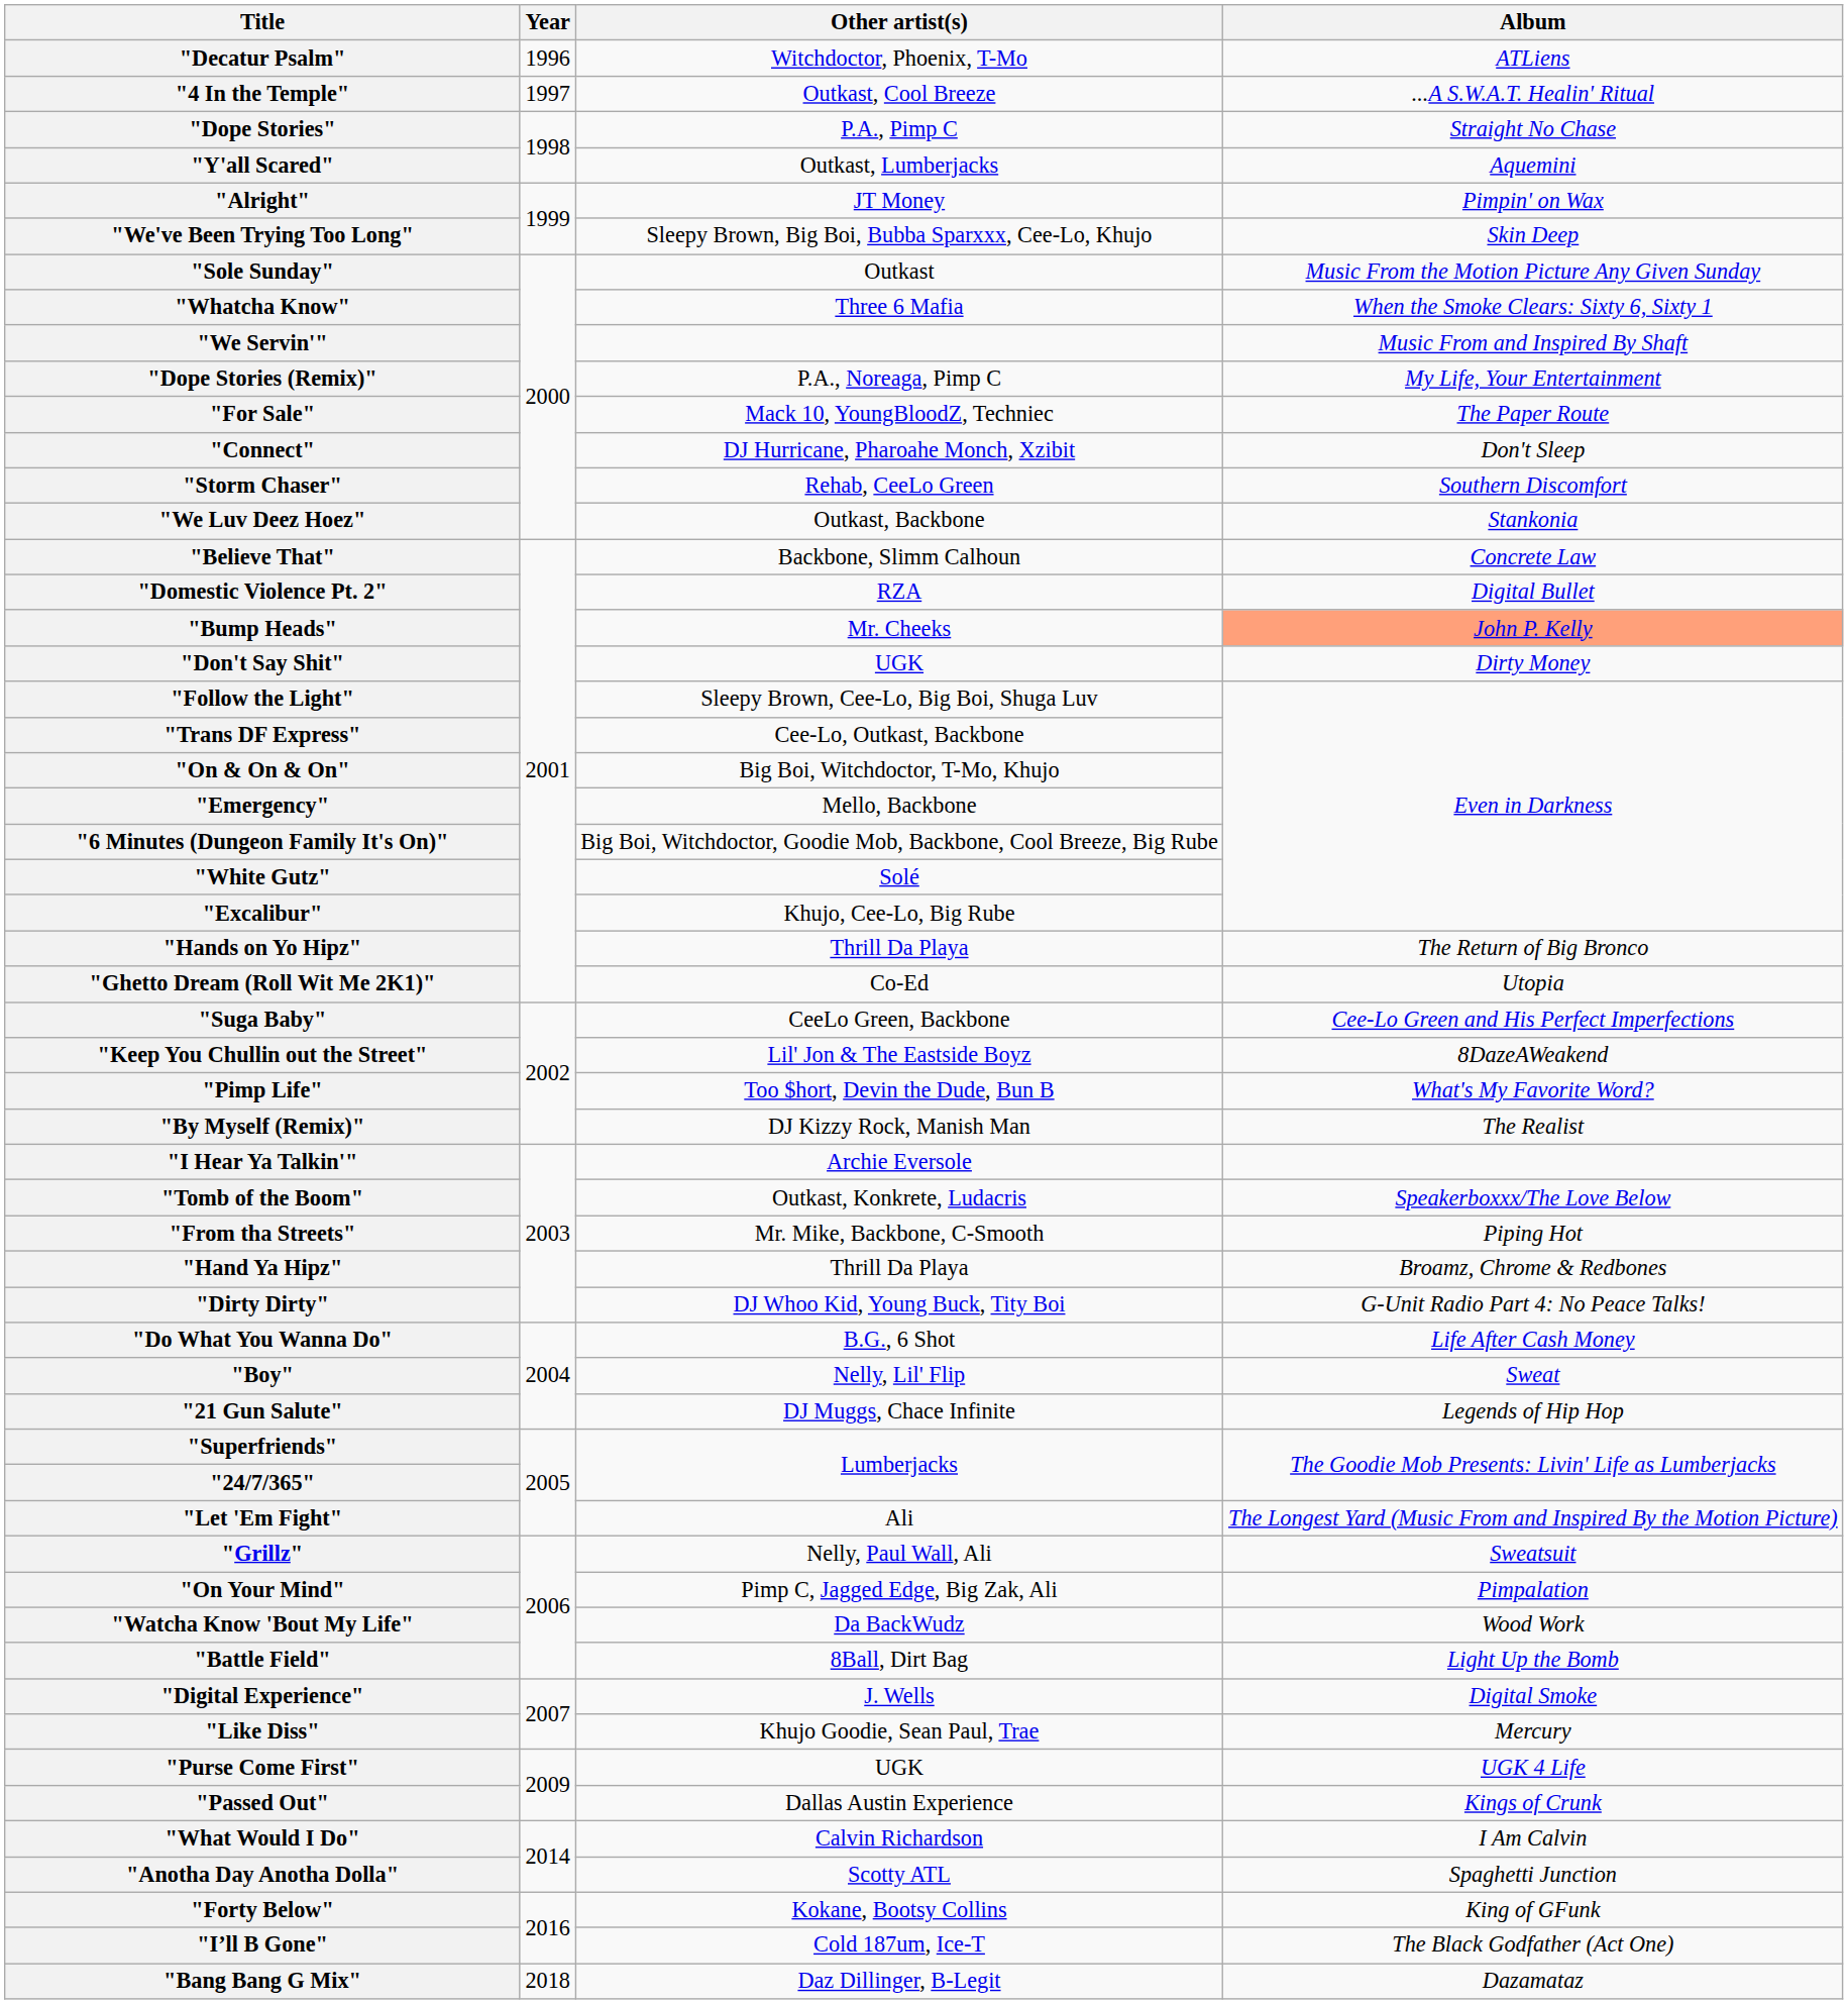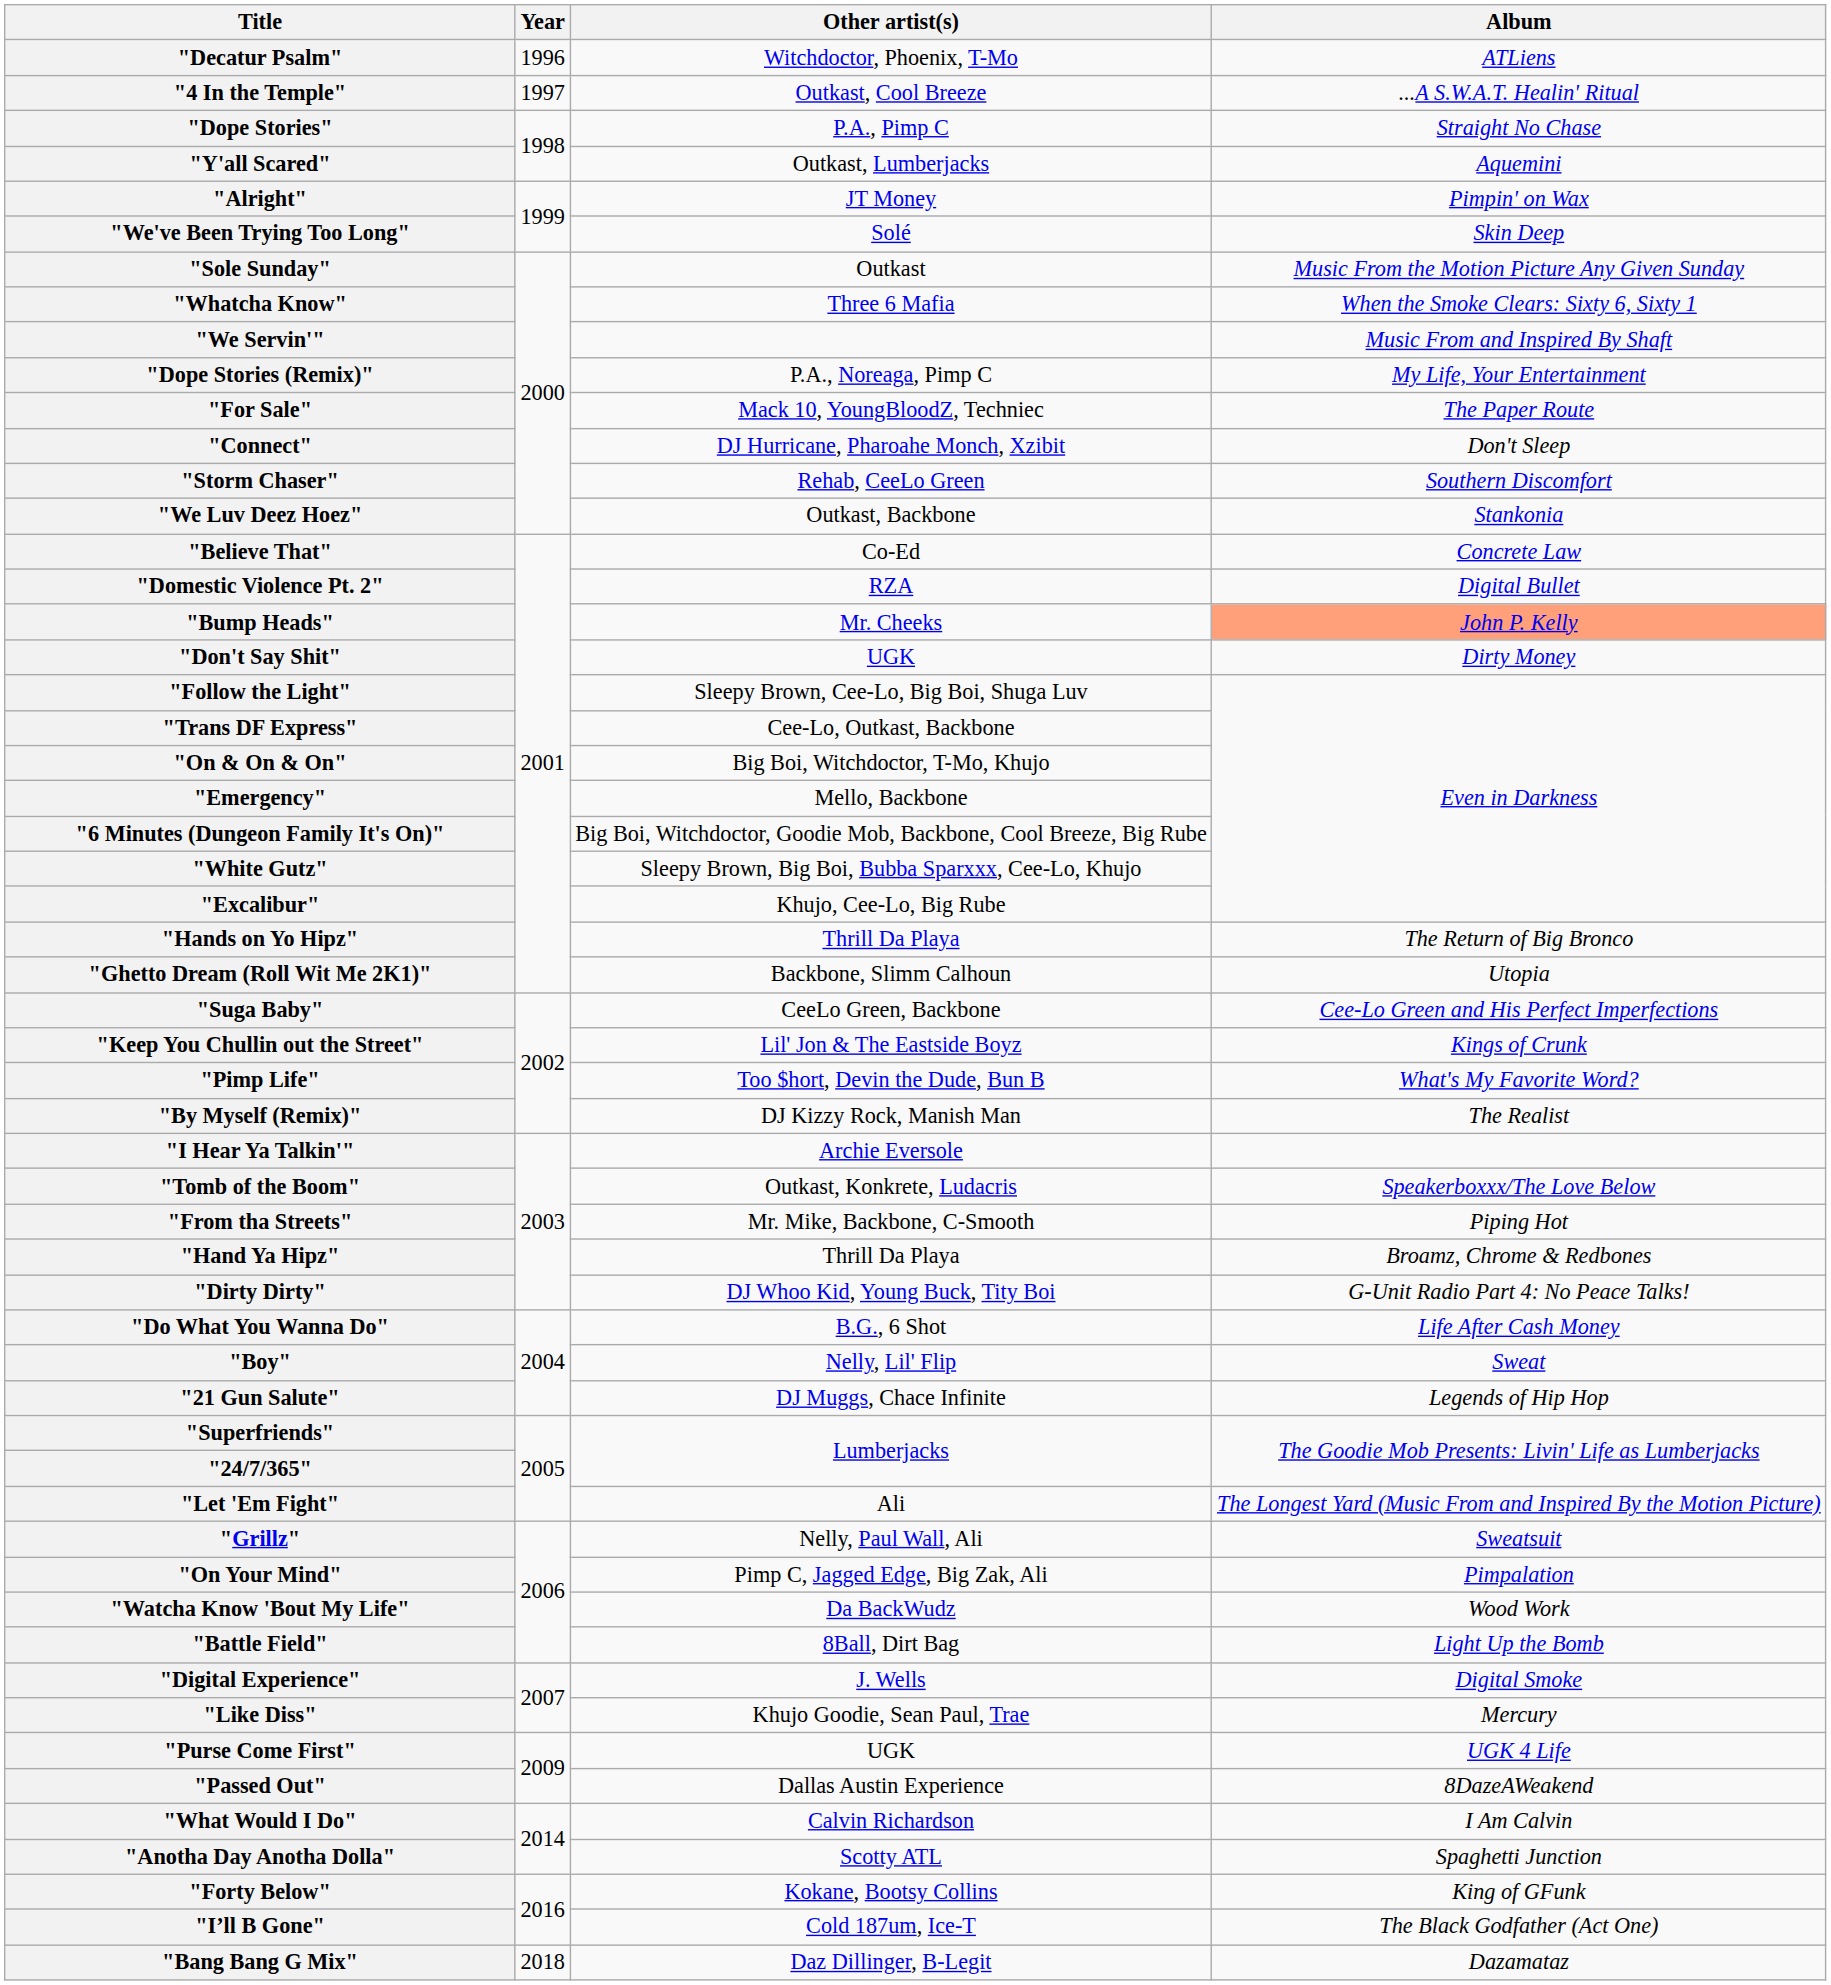 <table class="wikitable plainrowheaders" style="text-align:center;">
 <tr>
 <th scope="col" style="width:22.5em;">Title</th>
 <th scope="col">Year</th>
 <th scope="col">Other artist(s)</th>
 <th scope="col">Album</th>
 </tr>
 <tr>
 <th scope="row">"Decatur Psalm"</th>
 <td>1996</td>
 <td><a href='#'>Witchdoctor</a>, Phoenix, <a href='#'>T-Mo</a></td>
 <td><em><a href='#'>ATLiens</a></em></td>
 </tr>
 <tr>
 <th scope="row">"4 In the Temple"</th>
 <td>1997</td>
 <td><a href='#'>Outkast</a>, <a href='#'>Cool Breeze</a></td>
 <td><em>...<a href='#'>A S.W.A.T. Healin' Ritual</a></em></td>
 </tr>
 <tr>
 <th scope="row">"Dope Stories"</th>
 <td rowspan="2">1998</td>
 <td><a href='#'>P.A.</a>, <a href='#'>Pimp C</a></td>
 <td><em><a href='#'>Straight No Chase</a></em></td>
 </tr>
 <tr>
 <th scope="row">"Y'all Scared"</th>
 <td>Outkast, <a href='#'>Lumberjacks</a></td>
 <td><em><a href='#'>Aquemini</a></em></td>
 </tr>
 <tr>
 <th scope="row">"Alright"</th>
 <td rowspan="2">1999</td>
 <td><a href='#'>JT Money</a></td>
 <td><em><a href='#'>Pimpin' on Wax</a></em></td>
 </tr>
 <tr>
 <th scope="row">"We've Been Trying Too Long"</th>
-<td>Sleepy Brown, Big Boi, <a href='#'>Bubba Sparxxx</a>, Cee-Lo, Khujo</td>
+<td><a href='#'>Solé</a></td>
 <td><em><a href='#'>Skin Deep</a></em></td>
 </tr>
 <tr>
 <th scope="row">"Sole Sunday"</th>
 <td rowspan="8">2000</td>
 <td>Outkast</td>
 <td><em><a href='#'>Music From the Motion Picture Any Given Sunday</a></em></td>
 </tr>
 <tr>
 <th scope="row">"Whatcha Know"</th>
 <td><a href='#'>Three 6 Mafia</a></td>
 <td><em><a href='#'>When the Smoke Clears: Sixty 6, Sixty 1</a></em></td>
 </tr>
 <tr>
 <th scope="row">"We Servin'"</th>
 <td></td>
 <td><em><a href='#'>Music From and Inspired By Shaft</a></em></td>
 </tr>
 <tr>
 <th scope="row">"Dope Stories (Remix)"</th>
 <td>P.A., <a href='#'>Noreaga</a>, Pimp C</td>
 <td><em><a href='#'>My Life, Your Entertainment</a></em></td>
 </tr>
 <tr>
 <th scope="row">"For Sale"</th>
 <td><a href='#'>Mack 10</a>, <a href='#'>YoungBloodZ</a>, Techniec</td>
 <td><em><a href='#'>The Paper Route</a></em></td>
 </tr>
 <tr>
 <th scope="row">"Connect"</th>
 <td><a href='#'>DJ Hurricane</a>, <a href='#'>Pharoahe Monch</a>, <a href='#'>Xzibit</a></td>
 <td><em>Don't Sleep</em></td>
 </tr>
 <tr>
 <th scope="row">"Storm Chaser"</th>
 <td><a href='#'>Rehab</a>, <a href='#'>CeeLo Green</a></td>
 <td><em><a href='#'>Southern Discomfort</a></em></td>
 </tr>
 <tr>
 <th scope="row">"We Luv Deez Hoez"</th>
 <td>Outkast, Backbone</td>
 <td><em><a href='#'>Stankonia</a></em></td>
 </tr>
 <tr>
 <th scope="row">"Believe That"</th>
 <td rowspan="13">2001</td>
-<td>Backbone, Slimm Calhoun</td>
+<td>Co-Ed</td>
 <td><em><a href='#'>Concrete Law</a></em></td>
 </tr>
 <tr>
 <th scope="row">"Domestic Violence Pt. 2"</th>
 <td><a href='#'>RZA</a></td>
 <td><em><a href='#'>Digital Bullet</a></em></td>
 </tr>
 <tr>
 <th scope="row">"Bump Heads"</th>
 <td><a href='#'>Mr. Cheeks</a></td>
 <td style="background: lightsalmon;"><em><a href='#'>John P. Kelly</a></em></td>
 </tr>
 <tr>
 <th scope="row">"Don't Say Shit"</th>
 <td><a href='#'>UGK</a></td>
 <td><em><a href='#'>Dirty Money</a></em></td>
 </tr>
 <tr>
 <th scope="row">"Follow the Light"</th>
 <td>Sleepy Brown, Cee-Lo, Big Boi, Shuga Luv</td>
 <td rowspan="7"><em><a href='#'>Even in Darkness</a></em></td>
 </tr>
 <tr>
 <th scope="row">"Trans DF Express"</th>
 <td>Cee-Lo, Outkast, Backbone</td>
 </tr>
 <tr>
 <th scope="row">"On & On & On"</th>
 <td>Big Boi, Witchdoctor, T-Mo, Khujo</td>
 </tr>
 <tr>
 <th scope="row">"Emergency"</th>
 <td>Mello, Backbone</td>
 </tr>
 <tr>
 <th scope="row">"6 Minutes (Dungeon Family It's On)"</th>
 <td>Big Boi, Witchdoctor, Goodie Mob, Backbone, Cool Breeze, Big Rube</td>
 </tr>
 <tr>
 <th scope="row">"White Gutz"</th>
-<td><a href='#'>Solé</a></td>
+<td>Sleepy Brown, Big Boi, <a href='#'>Bubba Sparxxx</a>, Cee-Lo, Khujo</td>
 </tr>
 <tr>
 <th scope="row">"Excalibur"</th>
 <td>Khujo, Cee-Lo, Big Rube</td>
 </tr>
 <tr>
 <th scope="row">"Hands on Yo Hipz"</th>
 <td><a href='#'>Thrill Da Playa</a></td>
 <td><em>The Return of Big Bronco</em></td>
 </tr>
 <tr>
 <th scope="row">"Ghetto Dream (Roll Wit Me 2K1)"</th>
-<td>Co-Ed</td>
+<td>Backbone, Slimm Calhoun</td>
 <td><em>Utopia</em></td>
 </tr>
 <tr>
 <th scope="row">"Suga Baby"</th>
 <td rowspan="4">2002</td>
 <td>CeeLo Green, Backbone</td>
 <td><em><a href='#'>Cee-Lo Green and His Perfect Imperfections</a></em></td>
 </tr>
 <tr>
 <th scope="row">"Keep You Chullin out the Street"</th>
 <td><a href='#'>Lil' Jon & The Eastside Boyz</a></td>
-<td><em>8DazeAWeakend</em></td>
+<td><em><a href='#'>Kings of Crunk</a></em></td>
 </tr>
 <tr>
 <th scope="row">"Pimp Life"</th>
 <td><a href='#'>Too $hort</a>, <a href='#'>Devin the Dude</a>, <a href='#'>Bun B</a></td>
 <td><em><a href='#'>What's My Favorite Word?</a></em></td>
 </tr>
 <tr>
 <th scope="row">"By Myself (Remix)"</th>
 <td>DJ Kizzy Rock, Manish Man</td>
 <td><em>The Realist</em></td>
 </tr>
 <tr>
 <th scope="row">"I Hear Ya Talkin'"</th>
 <td rowspan="5">2003</td>
 <td><a href='#'>Archie Eversole</a></td>
 <td></td>
 </tr>
 <tr>
 <th scope="row">"Tomb of the Boom"</th>
 <td>Outkast, Konkrete, <a href='#'>Ludacris</a></td>
 <td><em><a href='#'>Speakerboxxx/The Love Below</a></em></td>
 </tr>
 <tr>
 <th scope="row">"From tha Streets"</th>
 <td>Mr. Mike, Backbone, C-Smooth</td>
 <td><em>Piping Hot</em></td>
 </tr>
 <tr>
 <th scope="row">"Hand Ya Hipz"</th>
 <td>Thrill Da Playa</td>
 <td><em>Broamz, Chrome & Redbones</em></td>
 </tr>
 <tr>
 <th scope="row">"Dirty Dirty"</th>
 <td><a href='#'>DJ Whoo Kid</a>, <a href='#'>Young Buck</a>, <a href='#'>Tity Boi</a></td>
 <td><em>G-Unit Radio Part 4: No Peace Talks!</em></td>
 </tr>
 <tr>
 <th scope="row">"Do What You Wanna Do"</th>
 <td rowspan="3">2004</td>
 <td><a href='#'>B.G.</a>, 6 Shot</td>
 <td><em><a href='#'>Life After Cash Money</a></em></td>
 </tr>
 <tr>
 <th scope="row">"Boy"</th>
 <td><a href='#'>Nelly</a>, <a href='#'>Lil' Flip</a></td>
 <td><em><a href='#'>Sweat</a></em></td>
 </tr>
 <tr>
 <th scope="row">"21 Gun Salute"</th>
 <td><a href='#'>DJ Muggs</a>, Chace Infinite</td>
 <td><em>Legends of Hip Hop</em></td>
 </tr>
 <tr>
 <th scope="row">"Superfriends"</th>
 <td rowspan="3">2005</td>
 <td rowspan="2"><a href='#'>Lumberjacks</a></td>
 <td rowspan="2"><em><a href='#'>The Goodie Mob Presents: Livin' Life as Lumberjacks</a></em></td>
 </tr>
 <tr>
 <th scope="row">"24/7/365"</th>
 </tr>
 <tr>
 <th scope="row">"Let 'Em Fight"</th>
 <td>Ali</td>
 <td><em><a href='#'>The Longest Yard (Music From and Inspired By the Motion Picture)</a></em></td>
 </tr>
 <tr>
 <th scope="row">"<a href='#'>Grillz</a>"</th>
 <td rowspan="4">2006</td>
 <td>Nelly, <a href='#'>Paul Wall</a>, Ali</td>
 <td><em><a href='#'>Sweatsuit</a></em></td>
 </tr>
 <tr>
 <th scope="row">"On Your Mind"</th>
 <td>Pimp C, <a href='#'>Jagged Edge</a>, Big Zak, Ali</td>
 <td><em><a href='#'>Pimpalation</a></em></td>
 </tr>
 <tr>
 <th scope="row">"Watcha Know 'Bout My Life"</th>
 <td><a href='#'>Da BackWudz</a></td>
 <td><em>Wood Work</em></td>
 </tr>
 <tr>
 <th scope="row">"Battle Field"</th>
 <td><a href='#'>8Ball</a>, Dirt Bag</td>
 <td><em><a href='#'>Light Up the Bomb</a></em></td>
 </tr>
 <tr>
 <th scope="row">"Digital Experience"</th>
 <td rowspan="2">2007</td>
 <td><a href='#'>J. Wells</a></td>
 <td><em><a href='#'>Digital Smoke</a></em></td>
 </tr>
 <tr>
 <th scope="row">"Like Diss"</th>
 <td>Khujo Goodie, Sean Paul, <a href='#'>Trae</a></td>
 <td><em>Mercury</em></td>
 </tr>
 <tr>
 <th scope="row">"Purse Come First"</th>
 <td rowspan="2">2009</td>
 <td>UGK</td>
 <td><em><a href='#'>UGK 4 Life</a></em></td>
 </tr>
 <tr>
 <th scope="row">"Passed Out"</th>
 <td>Dallas Austin Experience</td>
-<td><em><a href='#'>Kings of Crunk</a></em></td>
+<td><em>8DazeAWeakend</em></td>
 </tr>
 <tr>
 <th scope="row">"What Would I Do"</th>
 <td rowspan="2">2014</td>
 <td><a href='#'>Calvin Richardson</a></td>
 <td><em>I Am Calvin</em></td>
 </tr>
 <tr>
 <th scope="row">"Anotha Day Anotha Dolla"</th>
 <td><a href='#'>Scotty ATL</a></td>
 <td><em>Spaghetti Junction</em></td>
 </tr>
 <tr>
 <th scope="row">"Forty Below"</th>
 <td rowspan="2">2016</td>
 <td><a href='#'>Kokane</a>, <a href='#'>Bootsy Collins</a></td>
 <td><em>King of GFunk</em></td>
 </tr>
 <tr>
 <th scope="row">"I’ll B Gone"</th>
 <td><a href='#'>Cold 187um</a>, <a href='#'>Ice-T</a></td>
 <td><em>The Black Godfather (Act One)</em></td>
 </tr>
 <tr>
 <th scope="row">"Bang Bang G Mix"</th>
 <td>2018</td>
 <td><a href='#'>Daz Dillinger</a>, <a href='#'>B-Legit</a></td>
 <td><em>Dazamataz</em></td>
 </tr>
 </table>
